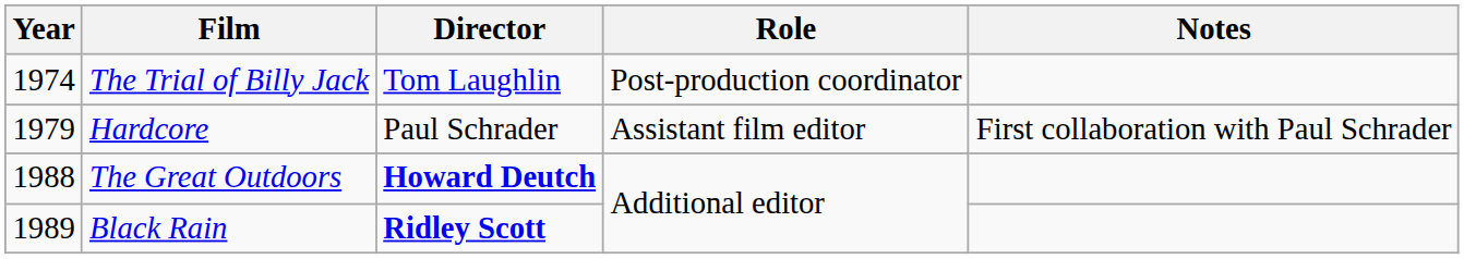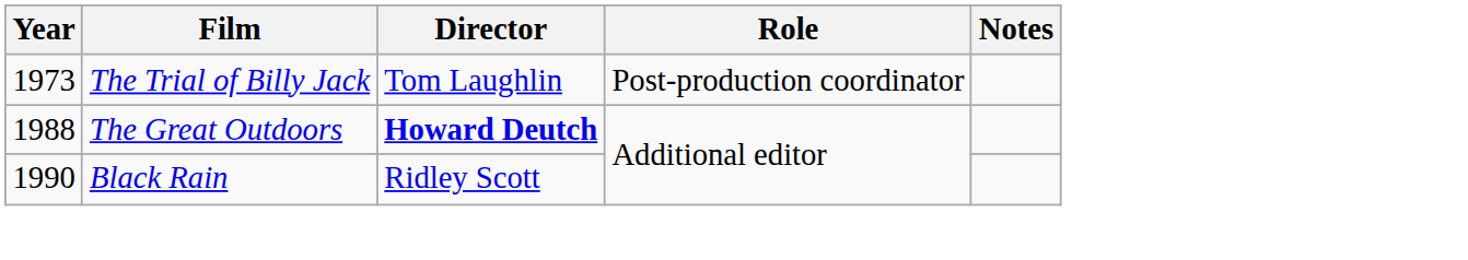 <table class="wikitable">
 <tr>
 <th>Year</th>
 <th>Film</th>
 <th>Director</th>
 <th>Role</th>
 <th>Notes</th>
 </tr>
 <tr>
-<td>1974</td>
+<td>1973</td>
 <td><em><a href='#'>The Trial of Billy Jack</a></em></td>
 <td><a href='#'>Tom Laughlin</a></td>
 <td>Post-production coordinator</td>
 <td></td>
-</tr>
-<tr>
-<td>1979</td>
-<td><em><a href='#'>Hardcore</a></em></td>
-<td>Paul Schrader</td>
-<td>Assistant film editor</td>
-<td>First collaboration with Paul Schrader</td>
 </tr>
 <tr>
 <td>1988</td>
 <td><em><a href='#'>The Great Outdoors</a></em></td>
 <td><strong><a href='#'>Howard Deutch</a></strong></td>
 <td rowspan=2>Additional editor</td>
 <td></td>
 </tr>
 <tr>
-<td>1989</td>
+<td>1990</td>
 <td><em><a href='#'>Black Rain</a></em></td>
-<td><strong><a href='#'>Ridley Scott</a></strong></td>
+<td><a href='#'>Ridley Scott</a></td>
 <td></td>
 </tr>
 </table>
